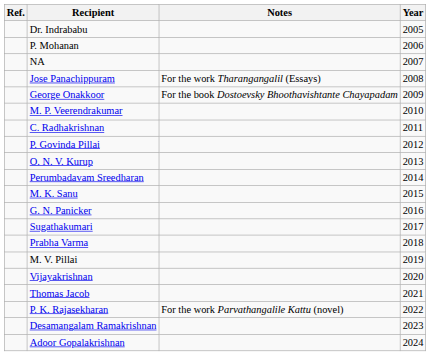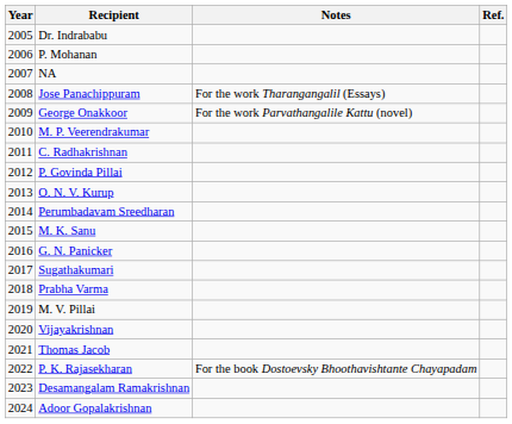 <table class="wikitable">
 <tr>
-<th>Ref.</th>
+<th>Year</th>
 <th>Recipient</th>
 <th>Notes</th>
-<th>Year</th>
+<th>Ref.</th>
 </tr>
 <tr>
-<td></td>
+<td>2005</td>
 <td>Dr. Indrababu</td>
 <td></td>
-<td>2005</td>
+<td></td>
 </tr>
 <tr>
-<td></td>
+<td>2006</td>
 <td>P. Mohanan</td>
 <td></td>
-<td>2006</td>
+<td></td>
 </tr>
 <tr>
-<td></td>
+<td>2007</td>
 <td>NA</td>
 <td></td>
-<td>2007</td>
+<td></td>
 </tr>
 <tr>
-<td></td>
+<td>2008</td>
 <td><a href='#'>Jose Panachippuram</a></td>
 <td>For the work <em>Tharangangalil</em> (Essays)</td>
-<td>2008</td>
+<td></td>
 </tr>
 <tr>
+<td>2009</td>
+<td><a href='#'>George Onakkoor</a></td>
+<td>For the work <em>Parvathangalile Kattu</em> (novel)</td>
 <td></td>
-<td><a href='#'>George Onakkoor</a></td>
-<td>For the book <em>Dostoevsky Bhoothavishtante Chayapadam</em></td>
-<td>2009</td>
 </tr>
 <tr>
-<td></td>
+<td>2010</td>
 <td><a href='#'>M. P. Veerendrakumar</a></td>
 <td></td>
-<td>2010</td>
+<td></td>
 </tr>
 <tr>
-<td></td>
+<td>2011</td>
 <td><a href='#'>C. Radhakrishnan</a></td>
 <td></td>
-<td>2011</td>
+<td></td>
 </tr>
 <tr>
-<td></td>
+<td>2012</td>
 <td><a href='#'>P. Govinda Pillai</a></td>
 <td></td>
-<td>2012</td>
+<td></td>
 </tr>
 <tr>
-<td></td>
+<td>2013</td>
 <td><a href='#'>O. N. V. Kurup</a></td>
 <td></td>
-<td>2013</td>
+<td></td>
 </tr>
 <tr>
-<td></td>
+<td>2014</td>
 <td><a href='#'>Perumbadavam Sreedharan</a></td>
 <td></td>
-<td>2014</td>
+<td></td>
 </tr>
 <tr>
-<td></td>
+<td>2015</td>
 <td><a href='#'>M. K. Sanu</a></td>
 <td></td>
-<td>2015</td>
+<td></td>
 </tr>
 <tr>
-<td></td>
+<td>2016</td>
 <td><a href='#'>G. N. Panicker</a></td>
 <td></td>
-<td>2016</td>
+<td></td>
 </tr>
 <tr>
-<td></td>
+<td>2017</td>
 <td><a href='#'>Sugathakumari</a></td>
 <td></td>
-<td>2017</td>
+<td></td>
 </tr>
 <tr>
-<td></td>
+<td>2018</td>
 <td><a href='#'>Prabha Varma</a></td>
 <td></td>
-<td>2018</td>
+<td></td>
 </tr>
 <tr>
-<td></td>
+<td>2019</td>
 <td>M. V. Pillai</td>
 <td></td>
-<td>2019</td>
+<td></td>
 </tr>
 <tr>
-<td></td>
+<td>2020</td>
 <td><a href='#'>Vijayakrishnan</a></td>
 <td></td>
-<td>2020</td>
+<td></td>
 </tr>
 <tr>
-<td></td>
+<td>2021</td>
 <td><a href='#'>Thomas Jacob</a></td>
 <td></td>
-<td>2021</td>
+<td></td>
 </tr>
 <tr>
+<td>2022</td>
+<td><a href='#'>P. K. Rajasekharan</a></td>
+<td>For the book <em>Dostoevsky Bhoothavishtante Chayapadam</em></td>
 <td></td>
-<td><a href='#'>P. K. Rajasekharan</a></td>
-<td>For the work <em>Parvathangalile Kattu</em> (novel)</td>
-<td>2022</td>
 </tr>
 <tr>
-<td></td>
+<td>2023</td>
 <td><a href='#'>Desamangalam Ramakrishnan</a></td>
 <td></td>
-<td>2023</td>
+<td></td>
 </tr>
 <tr>
-<td></td>
+<td>2024</td>
 <td><a href='#'>Adoor Gopalakrishnan</a></td>
 <td></td>
-<td>2024</td>
+<td></td>
 </tr>
 </table>
